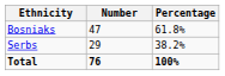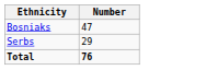 <table class="wikitable">
 <tr>
 <th width="100px">Ethnicity</th>
 <th width="80px">Number</th>
-<th width="80px">Percentage</th>
 </tr>
 <tr>
 <td><a href='#'>Bosniaks</a></td>
 <td>47</td>
-<td>61.8%</td>
 </tr>
 <tr>
 <td><a href='#'>Serbs</a></td>
 <td>29</td>
-<td>38.2%</td>
 </tr>
 <tr>
 <td><strong>Total</strong></td>
 <td><strong>76</strong></td>
-<td><strong>100%</strong></td>
 </tr>
 </table>
